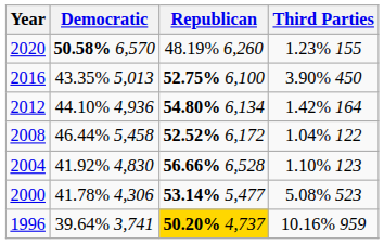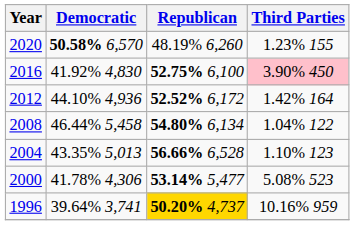 <table class="wikitable"  style="float:right; margin:1em; font-size:95%;">
 <tr style="background:lightgrey;">
 <th>Year</th>
 <th><a href='#'>Democratic</a></th>
 <th><a href='#'>Republican</a></th>
 <th><a href='#'>Third Parties</a></th>
 </tr>
 <tr>
 <td align="center" ><a href='#'>2020</a></td>
 <td align="center" ><strong>50.58%</strong> <em>6,570</em></td>
 <td align="center" >48.19% <em>6,260</em></td>
 <td align="center" >1.23% <em>155</em></td>
 </tr>
 <tr>
 <td align="center" ><a href='#'>2016</a></td>
-<td align="center" >43.35% <em>5,013</em></td>
+<td align="center" >41.92% <em>4,830</em></td>
 <td align="center" ><strong>52.75%</strong> <em>6,100</em></td>
-<td align="center" >3.90% <em>450</em></td>
+<td align="center"  style="background: pink;">3.90% <em>450</em></td>
 </tr>
 <tr>
 <td align="center" ><a href='#'>2012</a></td>
 <td align="center" >44.10% <em>4,936</em></td>
-<td align="center" ><strong>54.80%</strong> <em>6,134</em></td>
+<td align="center" ><strong>52.52%</strong> <em>6,172</em></td>
 <td align="center" >1.42% <em>164</em></td>
 </tr>
 <tr>
 <td align="center" ><a href='#'>2008</a></td>
 <td align="center" >46.44% <em>5,458</em></td>
-<td align="center" ><strong>52.52%</strong> <em>6,172</em></td>
+<td align="center" ><strong>54.80%</strong> <em>6,134</em></td>
 <td align="center" >1.04% <em>122</em></td>
 </tr>
 <tr>
 <td align="center" ><a href='#'>2004</a></td>
-<td align="center" >41.92% <em>4,830</em></td>
+<td align="center" >43.35% <em>5,013</em></td>
 <td align="center" ><strong>56.66%</strong> <em>6,528</em></td>
 <td align="center" >1.10% <em>123</em></td>
 </tr>
 <tr>
 <td align="center" ><a href='#'>2000</a></td>
 <td align="center" >41.78% <em>4,306</em></td>
 <td align="center" ><strong>53.14%</strong> <em>5,477</em></td>
 <td align="center" >5.08% <em>523</em></td>
 </tr>
 <tr>
 <td align="center" ><a href='#'>1996</a></td>
 <td align="center" >39.64% <em>3,741</em></td>
 <td align="center"  style="background: gold;"><strong>50.20%</strong> <em>4,737</em></td>
 <td align="center" >10.16% <em>959</em></td>
 </tr>
 <tr>
 </tr>
 </table>
